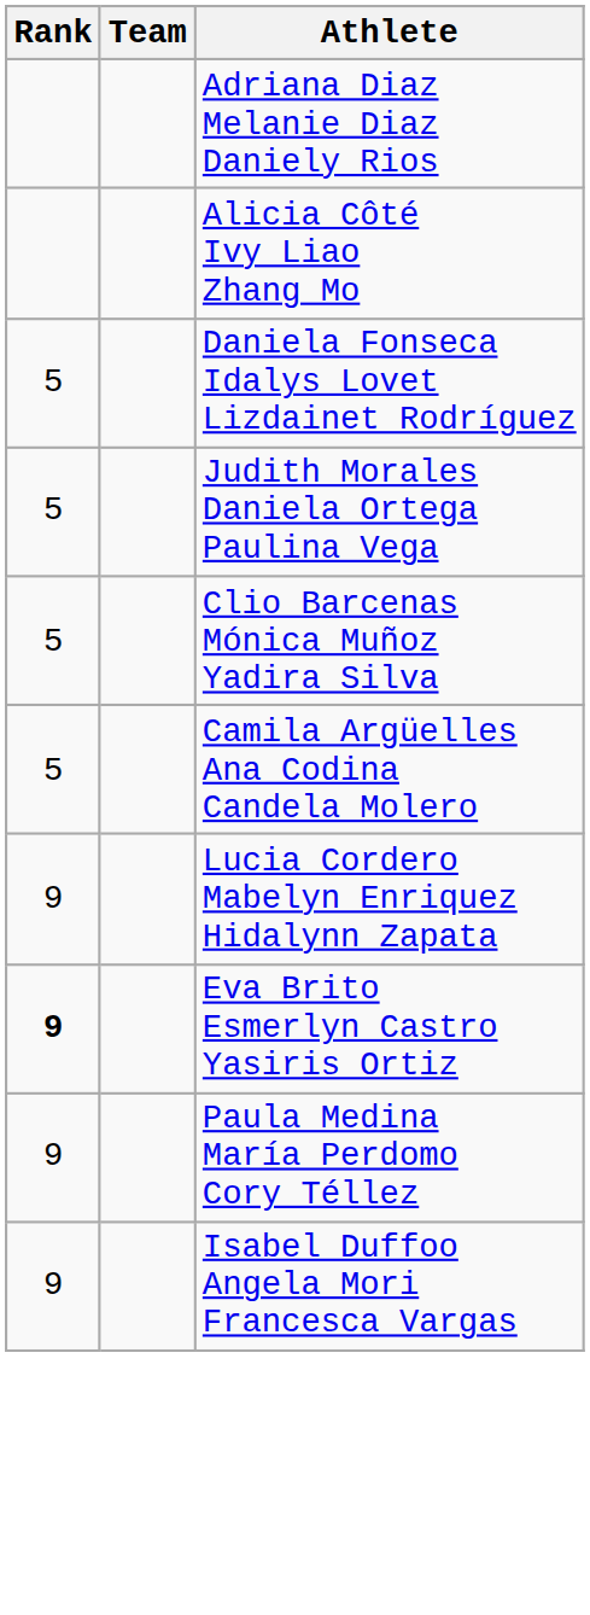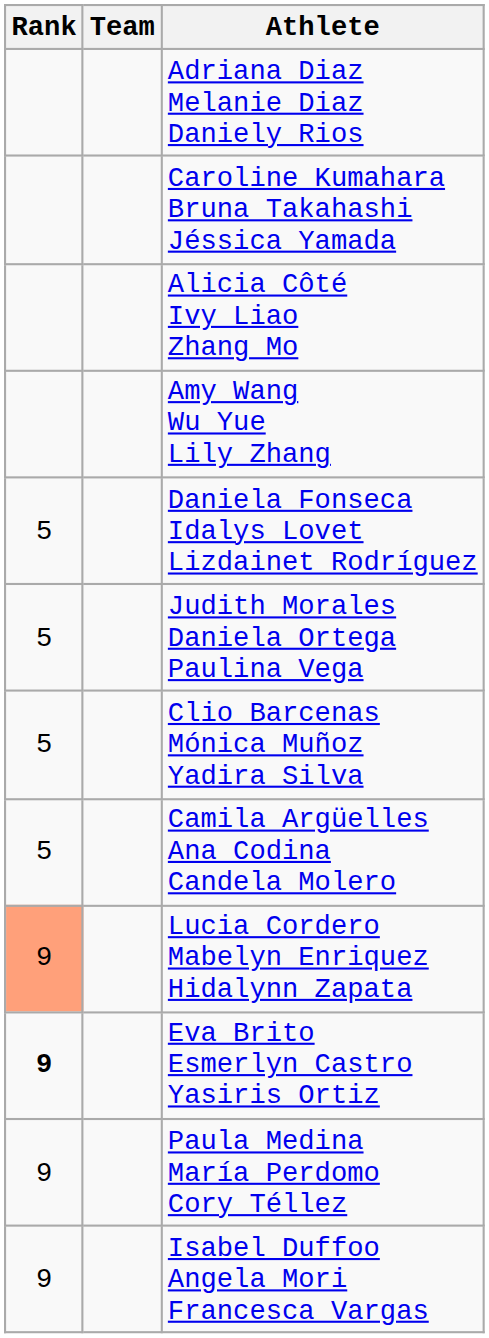 <table class="wikitable sortable" style="text-align:center">
 <tr>
 <th>Rank</th>
 <th>Team</th>
 <th class="unsortable">Athlete</th>
 </tr>
 <tr>
 <td></td>
 <td align="left"></td>
 <td align="left"><a href='#'>Adriana Diaz</a><br><a href='#'>Melanie Diaz</a><br><a href='#'>Daniely Rios</a></td>
 </tr>
 <tr>
 <td></td>
 <td align="left"></td>
+<td align="left"><a href='#'>Caroline Kumahara</a><br><a href='#'>Bruna Takahashi</a><br><a href='#'>Jéssica Yamada</a></td>
+</tr>
+<tr>
+<td></td>
+<td align="left"></td>
 <td align="left"><a href='#'>Alicia Côté</a><br><a href='#'>Ivy Liao</a><br><a href='#'>Zhang Mo</a></td>
+</tr>
+<tr>
+<td></td>
+<td align="left"></td>
+<td align="left"><a href='#'>Amy Wang</a><br><a href='#'>Wu Yue</a><br><a href='#'>Lily Zhang</a></td>
 </tr>
 <tr>
 <td>5</td>
 <td align="left"></td>
 <td align="left"><a href='#'>Daniela Fonseca</a><br><a href='#'>Idalys Lovet</a><br><a href='#'>Lizdainet Rodríguez</a></td>
 </tr>
 <tr>
 <td>5</td>
 <td align="left"></td>
 <td align="left"><a href='#'>Judith Morales</a><br><a href='#'>Daniela Ortega</a><br><a href='#'>Paulina Vega</a></td>
 </tr>
 <tr>
 <td>5</td>
 <td align="left"></td>
 <td align="left"><a href='#'>Clio Barcenas</a><br><a href='#'>Mónica Muñoz</a><br><a href='#'>Yadira Silva</a></td>
 </tr>
 <tr>
 <td>5</td>
 <td align="left"></td>
 <td align="left"><a href='#'>Camila Argüelles</a><br><a href='#'>Ana Codina</a><br><a href='#'>Candela Molero</a></td>
 </tr>
 <tr>
-<td>9</td>
+<td style="background: lightsalmon;">9</td>
 <td align="left"></td>
 <td align="left"><a href='#'>Lucia Cordero</a><br><a href='#'>Mabelyn Enriquez</a><br><a href='#'>Hidalynn Zapata</a></td>
 </tr>
 <tr>
 <td><strong>9</strong></td>
 <td align="left"></td>
 <td align="left"><a href='#'>Eva Brito</a><br><a href='#'>Esmerlyn Castro</a><br><a href='#'>Yasiris Ortiz</a></td>
 </tr>
 <tr>
 <td>9</td>
 <td align="left"></td>
 <td align="left"><a href='#'>Paula Medina</a><br><a href='#'>María Perdomo</a><br><a href='#'>Cory Téllez</a></td>
 </tr>
 <tr>
 <td>9</td>
 <td align="left"></td>
 <td align="left"><a href='#'>Isabel Duffoo</a><br><a href='#'>Angela Mori</a><br><a href='#'>Francesca Vargas</a></td>
 </tr>
 </table>
